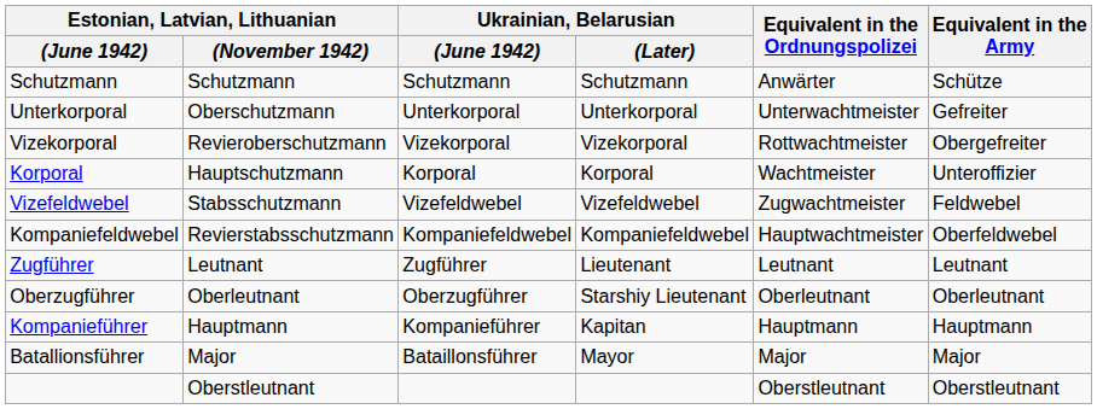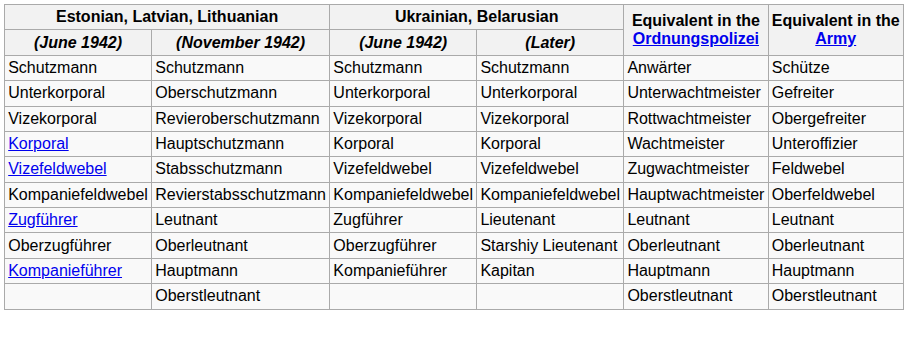 <table class="wikitable">
 <tr>
 <th colspan=2>Estonian, Latvian, Lithuanian</th>
 <th colspan=2>Ukrainian, Belarusian</th>
 <th rowspan=2>Equivalent in the<br><a href='#'>Ordnungspolizei</a></th>
 <th rowspan=2>Equivalent in the <br><a href='#'>Army</a></th>
 </tr>
 <tr>
 <th><em>(June 1942)</em></th>
 <th><em>(November 1942)</em></th>
 <th><em>(June 1942)</em></th>
 <th><em>(Later)</em></th>
 </tr>
 <tr>
 <td>Schutzmann</td>
 <td>Schutzmann</td>
 <td>Schutzmann</td>
 <td>Schutzmann</td>
 <td>Anwärter</td>
 <td>Schütze</td>
 </tr>
 <tr>
 <td>Unterkorporal</td>
 <td>Oberschutzmann</td>
 <td>Unterkorporal</td>
 <td>Unterkorporal</td>
 <td>Unterwachtmeister</td>
 <td>Gefreiter</td>
 </tr>
 <tr>
 <td>Vizekorporal</td>
 <td>Revieroberschutzmann</td>
 <td>Vizekorporal</td>
 <td>Vizekorporal</td>
 <td>Rottwachtmeister</td>
 <td>Obergefreiter</td>
 </tr>
 <tr>
 <td><a href='#'>Korporal</a></td>
 <td>Hauptschutzmann</td>
 <td>Korporal</td>
 <td>Korporal</td>
 <td>Wachtmeister</td>
 <td>Unteroffizier</td>
 </tr>
 <tr>
 <td><a href='#'>Vizefeldwebel</a></td>
 <td>Stabsschutzmann</td>
 <td>Vizefeldwebel</td>
 <td>Vizefeldwebel</td>
 <td>Zugwachtmeister</td>
 <td>Feldwebel</td>
 </tr>
 <tr>
 <td>Kompaniefeldwebel</td>
 <td>Revierstabsschutzmann</td>
 <td>Kompaniefeldwebel</td>
 <td>Kompaniefeldwebel</td>
 <td>Hauptwachtmeister</td>
 <td>Oberfeldwebel</td>
 </tr>
 <tr>
 <td><a href='#'>Zugführer</a></td>
 <td>Leutnant</td>
 <td>Zugführer</td>
 <td>Lieutenant</td>
 <td>Leutnant</td>
 <td>Leutnant</td>
 </tr>
 <tr>
 <td>Oberzugführer</td>
 <td>Oberleutnant</td>
 <td>Oberzugführer</td>
 <td>Starshiy Lieutenant</td>
 <td>Oberleutnant</td>
 <td>Oberleutnant</td>
 </tr>
 <tr>
 <td><a href='#'>Kompanieführer</a></td>
 <td>Hauptmann</td>
 <td>Kompanieführer</td>
 <td>Kapitan</td>
 <td>Hauptmann</td>
 <td>Hauptmann</td>
 </tr>
 <tr>
-<td>Batallionsführer</td>
-<td>Major</td>
-<td>Bataillonsführer</td>
-<td>Mayor</td>
-<td>Major</td>
-<td>Major</td>
-</tr>
-<tr>
 <td></td>
 <td>Oberstleutnant</td>
 <td></td>
 <td></td>
 <td>Oberstleutnant</td>
 <td>Oberstleutnant</td>
 </tr>
 </table>
